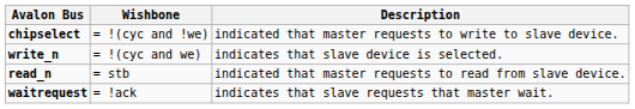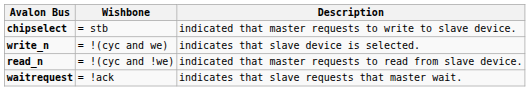 <table class="wikitable">
 <tr>
 <th>Avalon Bus</th>
 <th>Wishbone</th>
 <th>Description</th>
 </tr>
 <tr>
 <td><strong>chipselect</strong></td>
-<td>= !(cyc and !we)</td>
+<td>= stb</td>
 <td>indicated that master requests to write to slave device.</td>
 </tr>
 <tr>
 <td><strong>write_n</strong></td>
 <td>= !(cyc and  we)</td>
 <td>indicates that slave device is selected.</td>
 </tr>
 <tr>
 <td><strong>read_n</strong></td>
-<td>= stb</td>
+<td>= !(cyc and !we)</td>
 <td>indicated that master requests to read from slave device.</td>
 </tr>
 <tr>
 <td><strong>waitrequest</strong></td>
 <td>= !ack</td>
 <td>indicates that slave requests that master wait.</td>
 </tr>
 </table>
